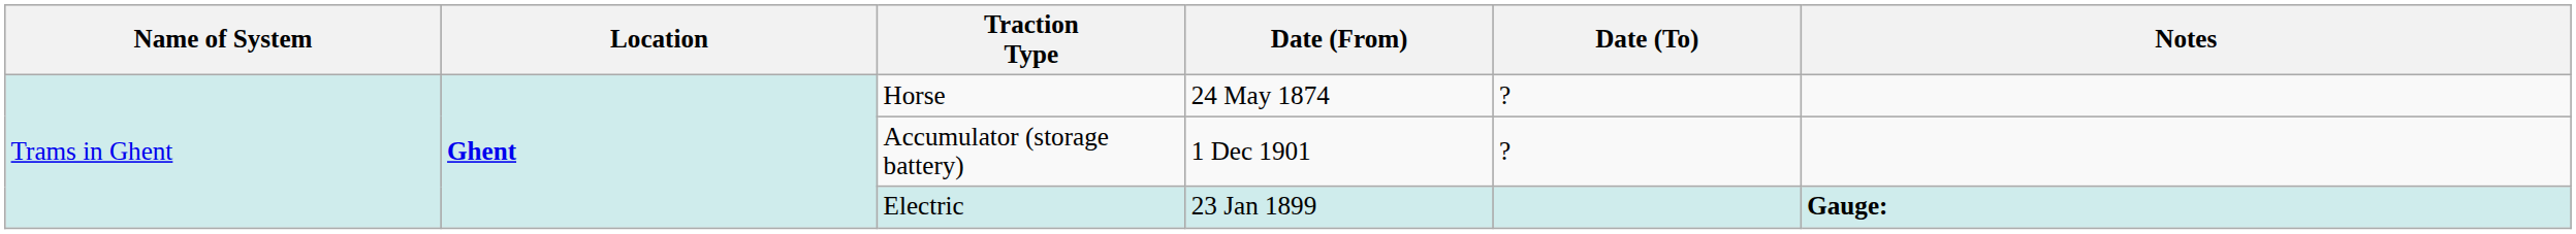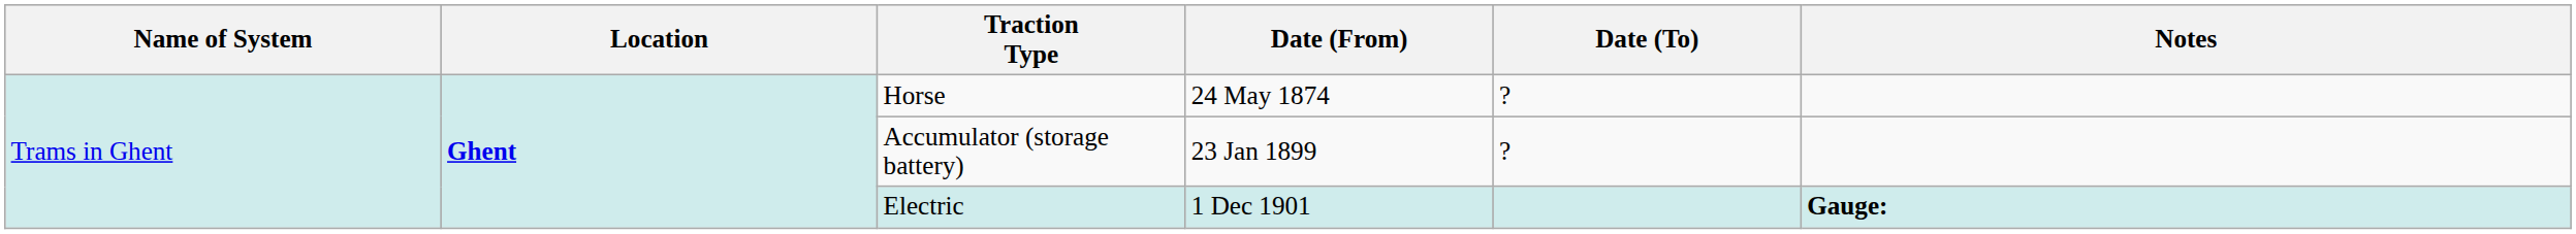 <table class="wikitable" width=100%>
 <tr>
 <th width=17%>Name of System</th>
 <th width=17%>Location</th>
 <th width=12%>Traction<br>Type</th>
 <th width=12%>Date (From)</th>
 <th width=12%>Date (To)</th>
 <th width=30%>Notes</th>
 </tr>
 <tr>
 <td style="background:#CFECEC" rowspan=3><a href='#'>Trams in Ghent</a></td>
 <td style="background:#CFECEC" rowspan=3><strong><a href='#'>Ghent</a></strong></td>
 <td>Horse</td>
 <td>24 May 1874</td>
 <td>?</td>
 <td> </td>
 </tr>
 <tr>
 <td>Accumulator (storage battery)</td>
-<td>1 Dec 1901</td>
+<td>23 Jan 1899</td>
 <td>?</td>
 <td> </td>
 </tr>
 <tr style="background:#CFECEC">
 <td>Electric</td>
-<td>23 Jan 1899</td>
+<td>1 Dec 1901</td>
 <td> </td>
 <td><strong>Gauge: </strong></td>
 </tr>
 </table>
